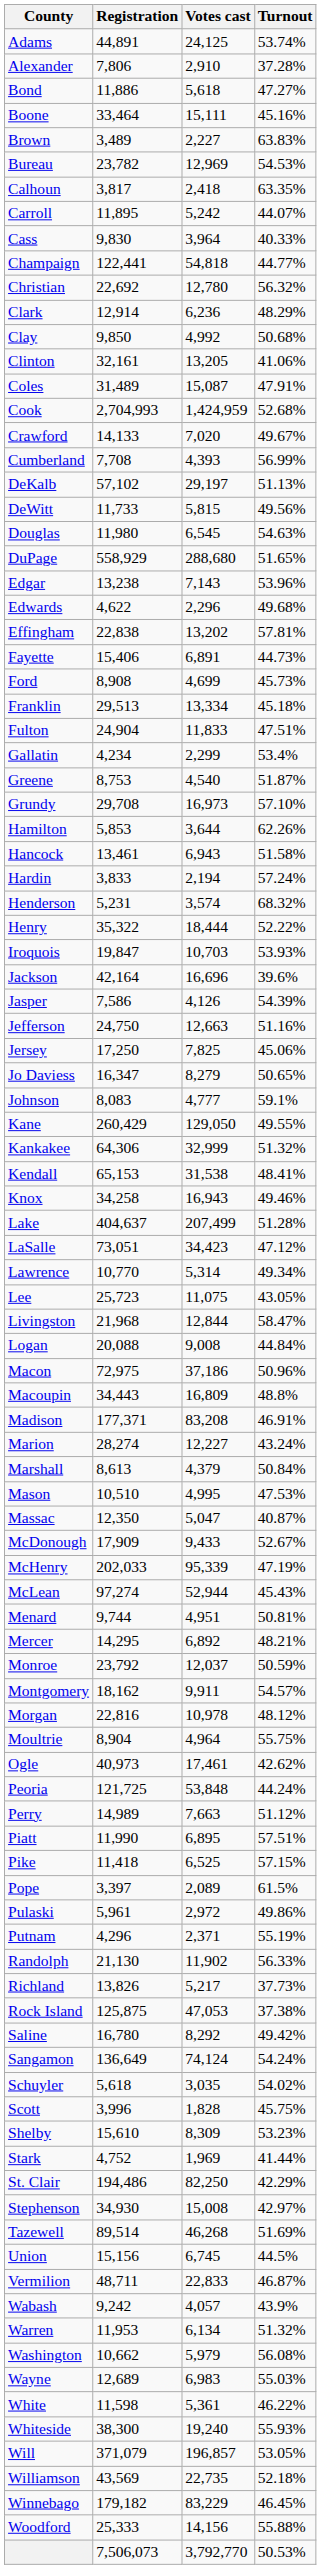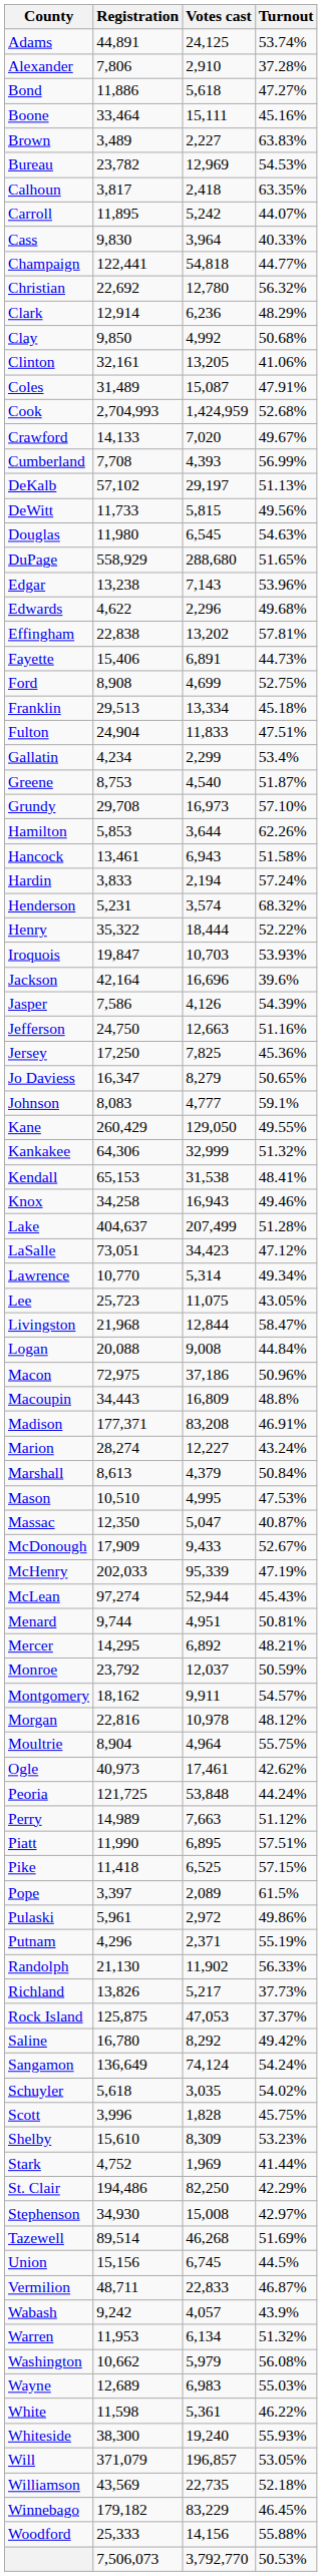 <table class="wikitable collapsible collapsed sortable">
 <tr>
 <th>County</th>
 <th>Registration</th>
 <th>Votes cast</th>
 <th>Turnout</th>
 </tr>
 <tr>
 <td><a href='#'>Adams</a></td>
 <td>44,891</td>
 <td>24,125</td>
 <td>53.74%</td>
 </tr>
 <tr>
 <td><a href='#'>Alexander</a></td>
 <td>7,806</td>
 <td>2,910</td>
 <td>37.28%</td>
 </tr>
 <tr>
 <td><a href='#'>Bond</a></td>
 <td>11,886</td>
 <td>5,618</td>
 <td>47.27%</td>
 </tr>
 <tr>
 <td><a href='#'>Boone</a></td>
 <td>33,464</td>
 <td>15,111</td>
 <td>45.16%</td>
 </tr>
 <tr>
 <td><a href='#'>Brown</a></td>
 <td>3,489</td>
 <td>2,227</td>
 <td>63.83%</td>
 </tr>
 <tr>
 <td><a href='#'>Bureau</a></td>
 <td>23,782</td>
 <td>12,969</td>
 <td>54.53%</td>
 </tr>
 <tr>
 <td><a href='#'>Calhoun</a></td>
 <td>3,817</td>
 <td>2,418</td>
 <td>63.35%</td>
 </tr>
 <tr>
 <td><a href='#'>Carroll</a></td>
 <td>11,895</td>
 <td>5,242</td>
 <td>44.07%</td>
 </tr>
 <tr>
 <td><a href='#'>Cass</a></td>
 <td>9,830</td>
 <td>3,964</td>
 <td>40.33%</td>
 </tr>
 <tr>
 <td><a href='#'>Champaign</a></td>
 <td>122,441</td>
 <td>54,818</td>
 <td>44.77%</td>
 </tr>
 <tr>
 <td><a href='#'>Christian</a></td>
 <td>22,692</td>
 <td>12,780</td>
 <td>56.32%</td>
 </tr>
 <tr>
 <td><a href='#'>Clark</a></td>
 <td>12,914</td>
 <td>6,236</td>
 <td>48.29%</td>
 </tr>
 <tr>
 <td><a href='#'>Clay</a></td>
 <td>9,850</td>
 <td>4,992</td>
 <td>50.68%</td>
 </tr>
 <tr>
 <td><a href='#'>Clinton</a></td>
 <td>32,161</td>
 <td>13,205</td>
 <td>41.06%</td>
 </tr>
 <tr>
 <td><a href='#'>Coles</a></td>
 <td>31,489</td>
 <td>15,087</td>
 <td>47.91%</td>
 </tr>
 <tr>
 <td><a href='#'>Cook</a></td>
 <td>2,704,993</td>
 <td>1,424,959</td>
 <td>52.68%</td>
 </tr>
 <tr>
 <td><a href='#'>Crawford</a></td>
 <td>14,133</td>
 <td>7,020</td>
 <td>49.67%</td>
 </tr>
 <tr>
 <td><a href='#'>Cumberland</a></td>
 <td>7,708</td>
 <td>4,393</td>
 <td>56.99%</td>
 </tr>
 <tr>
 <td><a href='#'>DeKalb</a></td>
 <td>57,102</td>
 <td>29,197</td>
 <td>51.13%</td>
 </tr>
 <tr>
 <td><a href='#'>DeWitt</a></td>
 <td>11,733</td>
 <td>5,815</td>
 <td>49.56%</td>
 </tr>
 <tr>
 <td><a href='#'>Douglas</a></td>
 <td>11,980</td>
 <td>6,545</td>
 <td>54.63%</td>
 </tr>
 <tr>
 <td><a href='#'>DuPage</a></td>
 <td>558,929</td>
 <td>288,680</td>
 <td>51.65%</td>
 </tr>
 <tr>
 <td><a href='#'>Edgar</a></td>
 <td>13,238</td>
 <td>7,143</td>
 <td>53.96%</td>
 </tr>
 <tr>
 <td><a href='#'>Edwards</a></td>
 <td>4,622</td>
 <td>2,296</td>
 <td>49.68%</td>
 </tr>
 <tr>
 <td><a href='#'>Effingham</a></td>
 <td>22,838</td>
 <td>13,202</td>
 <td>57.81%</td>
 </tr>
 <tr>
 <td><a href='#'>Fayette</a></td>
 <td>15,406</td>
 <td>6,891</td>
 <td>44.73%</td>
 </tr>
 <tr>
 <td><a href='#'>Ford</a></td>
 <td>8,908</td>
 <td>4,699</td>
-<td>45.73%</td>
+<td>52.75%</td>
 </tr>
 <tr>
 <td><a href='#'>Franklin</a></td>
 <td>29,513</td>
 <td>13,334</td>
 <td>45.18%</td>
 </tr>
 <tr>
 <td><a href='#'>Fulton</a></td>
 <td>24,904</td>
 <td>11,833</td>
 <td>47.51%</td>
 </tr>
 <tr>
 <td><a href='#'>Gallatin</a></td>
 <td>4,234</td>
 <td>2,299</td>
 <td>53.4%</td>
 </tr>
 <tr>
 <td><a href='#'>Greene</a></td>
 <td>8,753</td>
 <td>4,540</td>
 <td>51.87%</td>
 </tr>
 <tr>
 <td><a href='#'>Grundy</a></td>
 <td>29,708</td>
 <td>16,973</td>
 <td>57.10%</td>
 </tr>
 <tr>
 <td><a href='#'>Hamilton</a></td>
 <td>5,853</td>
 <td>3,644</td>
 <td>62.26%</td>
 </tr>
 <tr>
 <td><a href='#'>Hancock</a></td>
 <td>13,461</td>
 <td>6,943</td>
 <td>51.58%</td>
 </tr>
 <tr>
 <td><a href='#'>Hardin</a></td>
 <td>3,833</td>
 <td>2,194</td>
 <td>57.24%</td>
 </tr>
 <tr>
 <td><a href='#'>Henderson</a></td>
 <td>5,231</td>
 <td>3,574</td>
 <td>68.32%</td>
 </tr>
 <tr>
 <td><a href='#'>Henry</a></td>
 <td>35,322</td>
 <td>18,444</td>
 <td>52.22%</td>
 </tr>
 <tr>
 <td><a href='#'>Iroquois</a></td>
 <td>19,847</td>
 <td>10,703</td>
 <td>53.93%</td>
 </tr>
 <tr>
 <td><a href='#'>Jackson</a></td>
 <td>42,164</td>
 <td>16,696</td>
 <td>39.6%</td>
 </tr>
 <tr>
 <td><a href='#'>Jasper</a></td>
 <td>7,586</td>
 <td>4,126</td>
 <td>54.39%</td>
 </tr>
 <tr>
 <td><a href='#'>Jefferson</a></td>
 <td>24,750</td>
 <td>12,663</td>
 <td>51.16%</td>
 </tr>
 <tr>
 <td><a href='#'>Jersey</a></td>
 <td>17,250</td>
 <td>7,825</td>
-<td>45.06%</td>
+<td>45.36%</td>
 </tr>
 <tr>
 <td><a href='#'>Jo Daviess</a></td>
 <td>16,347</td>
 <td>8,279</td>
 <td>50.65%</td>
 </tr>
 <tr>
 <td><a href='#'>Johnson</a></td>
 <td>8,083</td>
 <td>4,777</td>
 <td>59.1%</td>
 </tr>
 <tr>
 <td><a href='#'>Kane</a></td>
 <td>260,429</td>
 <td>129,050</td>
 <td>49.55%</td>
 </tr>
 <tr>
 <td><a href='#'>Kankakee</a></td>
 <td>64,306</td>
 <td>32,999</td>
 <td>51.32%</td>
 </tr>
 <tr>
 <td><a href='#'>Kendall</a></td>
 <td>65,153</td>
 <td>31,538</td>
 <td>48.41%</td>
 </tr>
 <tr>
 <td><a href='#'>Knox</a></td>
 <td>34,258</td>
 <td>16,943</td>
 <td>49.46%</td>
 </tr>
 <tr>
 <td><a href='#'>Lake</a></td>
 <td>404,637</td>
 <td>207,499</td>
 <td>51.28%</td>
 </tr>
 <tr>
 <td><a href='#'>LaSalle</a></td>
 <td>73,051</td>
 <td>34,423</td>
 <td>47.12%</td>
 </tr>
 <tr>
 <td><a href='#'>Lawrence</a></td>
 <td>10,770</td>
 <td>5,314</td>
 <td>49.34%</td>
 </tr>
 <tr>
 <td><a href='#'>Lee</a></td>
 <td>25,723</td>
 <td>11,075</td>
 <td>43.05%</td>
 </tr>
 <tr>
 <td><a href='#'>Livingston</a></td>
 <td>21,968</td>
 <td>12,844</td>
 <td>58.47%</td>
 </tr>
 <tr>
 <td><a href='#'>Logan</a></td>
 <td>20,088</td>
 <td>9,008</td>
 <td>44.84%</td>
 </tr>
 <tr>
 <td><a href='#'>Macon</a></td>
 <td>72,975</td>
 <td>37,186</td>
 <td>50.96%</td>
 </tr>
 <tr>
 <td><a href='#'>Macoupin</a></td>
 <td>34,443</td>
 <td>16,809</td>
 <td>48.8%</td>
 </tr>
 <tr>
 <td><a href='#'>Madison</a></td>
 <td>177,371</td>
 <td>83,208</td>
 <td>46.91%</td>
 </tr>
 <tr>
 <td><a href='#'>Marion</a></td>
 <td>28,274</td>
 <td>12,227</td>
 <td>43.24%</td>
 </tr>
 <tr>
 <td><a href='#'>Marshall</a></td>
 <td>8,613</td>
 <td>4,379</td>
 <td>50.84%</td>
 </tr>
 <tr>
 <td><a href='#'>Mason</a></td>
 <td>10,510</td>
 <td>4,995</td>
 <td>47.53%</td>
 </tr>
 <tr>
 <td><a href='#'>Massac</a></td>
 <td>12,350</td>
 <td>5,047</td>
 <td>40.87%</td>
 </tr>
 <tr>
 <td><a href='#'>McDonough</a></td>
 <td>17,909</td>
 <td>9,433</td>
 <td>52.67%</td>
 </tr>
 <tr>
 <td><a href='#'>McHenry</a></td>
 <td>202,033</td>
 <td>95,339</td>
 <td>47.19%</td>
 </tr>
 <tr>
 <td><a href='#'>McLean</a></td>
 <td>97,274</td>
 <td>52,944</td>
 <td>45.43%</td>
 </tr>
 <tr>
 <td><a href='#'>Menard</a></td>
 <td>9,744</td>
 <td>4,951</td>
 <td>50.81%</td>
 </tr>
 <tr>
 <td><a href='#'>Mercer</a></td>
 <td>14,295</td>
 <td>6,892</td>
 <td>48.21%</td>
 </tr>
 <tr>
 <td><a href='#'>Monroe</a></td>
 <td>23,792</td>
 <td>12,037</td>
 <td>50.59%</td>
 </tr>
 <tr>
 <td><a href='#'>Montgomery</a></td>
 <td>18,162</td>
 <td>9,911</td>
 <td>54.57%</td>
 </tr>
 <tr>
 <td><a href='#'>Morgan</a></td>
 <td>22,816</td>
 <td>10,978</td>
 <td>48.12%</td>
 </tr>
 <tr>
 <td><a href='#'>Moultrie</a></td>
 <td>8,904</td>
 <td>4,964</td>
 <td>55.75%</td>
 </tr>
 <tr>
 <td><a href='#'>Ogle</a></td>
 <td>40,973</td>
 <td>17,461</td>
 <td>42.62%</td>
 </tr>
 <tr>
 <td><a href='#'>Peoria</a></td>
 <td>121,725</td>
 <td>53,848</td>
 <td>44.24%</td>
 </tr>
 <tr>
 <td><a href='#'>Perry</a></td>
 <td>14,989</td>
 <td>7,663</td>
 <td>51.12%</td>
 </tr>
 <tr>
 <td><a href='#'>Piatt</a></td>
 <td>11,990</td>
 <td>6,895</td>
 <td>57.51%</td>
 </tr>
 <tr>
 <td><a href='#'>Pike</a></td>
 <td>11,418</td>
 <td>6,525</td>
 <td>57.15%</td>
 </tr>
 <tr>
 <td><a href='#'>Pope</a></td>
 <td>3,397</td>
 <td>2,089</td>
 <td>61.5%</td>
 </tr>
 <tr>
 <td><a href='#'>Pulaski</a></td>
 <td>5,961</td>
 <td>2,972</td>
 <td>49.86%</td>
 </tr>
 <tr>
 <td><a href='#'>Putnam</a></td>
 <td>4,296</td>
 <td>2,371</td>
 <td>55.19%</td>
 </tr>
 <tr>
 <td><a href='#'>Randolph</a></td>
 <td>21,130</td>
 <td>11,902</td>
 <td>56.33%</td>
 </tr>
 <tr>
 <td><a href='#'>Richland</a></td>
 <td>13,826</td>
 <td>5,217</td>
 <td>37.73%</td>
 </tr>
 <tr>
 <td><a href='#'>Rock Island</a></td>
 <td>125,875</td>
 <td>47,053</td>
-<td>37.38%</td>
+<td>37.37%</td>
 </tr>
 <tr>
 <td><a href='#'>Saline</a></td>
 <td>16,780</td>
 <td>8,292</td>
 <td>49.42%</td>
 </tr>
 <tr>
 <td><a href='#'>Sangamon</a></td>
 <td>136,649</td>
 <td>74,124</td>
 <td>54.24%</td>
 </tr>
 <tr>
 <td><a href='#'>Schuyler</a></td>
 <td>5,618</td>
 <td>3,035</td>
 <td>54.02%</td>
 </tr>
 <tr>
 <td><a href='#'>Scott</a></td>
 <td>3,996</td>
 <td>1,828</td>
 <td>45.75%</td>
 </tr>
 <tr>
 <td><a href='#'>Shelby</a></td>
 <td>15,610</td>
 <td>8,309</td>
 <td>53.23%</td>
 </tr>
 <tr>
 <td><a href='#'>Stark</a></td>
 <td>4,752</td>
 <td>1,969</td>
 <td>41.44%</td>
 </tr>
 <tr>
 <td><a href='#'>St. Clair</a></td>
 <td>194,486</td>
 <td>82,250</td>
 <td>42.29%</td>
 </tr>
 <tr>
 <td><a href='#'>Stephenson</a></td>
 <td>34,930</td>
 <td>15,008</td>
 <td>42.97%</td>
 </tr>
 <tr>
 <td><a href='#'>Tazewell</a></td>
 <td>89,514</td>
 <td>46,268</td>
 <td>51.69%</td>
 </tr>
 <tr>
 <td><a href='#'>Union</a></td>
 <td>15,156</td>
 <td>6,745</td>
 <td>44.5%</td>
 </tr>
 <tr>
 <td><a href='#'>Vermilion</a></td>
 <td>48,711</td>
 <td>22,833</td>
 <td>46.87%</td>
 </tr>
 <tr>
 <td><a href='#'>Wabash</a></td>
 <td>9,242</td>
 <td>4,057</td>
 <td>43.9%</td>
 </tr>
 <tr>
 <td><a href='#'>Warren</a></td>
 <td>11,953</td>
 <td>6,134</td>
 <td>51.32%</td>
 </tr>
 <tr>
 <td><a href='#'>Washington</a></td>
 <td>10,662</td>
 <td>5,979</td>
 <td>56.08%</td>
 </tr>
 <tr>
 <td><a href='#'>Wayne</a></td>
 <td>12,689</td>
 <td>6,983</td>
 <td>55.03%</td>
 </tr>
 <tr>
 <td><a href='#'>White</a></td>
 <td>11,598</td>
 <td>5,361</td>
 <td>46.22%</td>
 </tr>
 <tr>
 <td><a href='#'>Whiteside</a></td>
 <td>38,300</td>
 <td>19,240</td>
 <td>55.93%</td>
 </tr>
 <tr>
 <td><a href='#'>Will</a></td>
 <td>371,079</td>
 <td>196,857</td>
 <td>53.05%</td>
 </tr>
 <tr>
 <td><a href='#'>Williamson</a></td>
 <td>43,569</td>
 <td>22,735</td>
 <td>52.18%</td>
 </tr>
 <tr>
 <td><a href='#'>Winnebago</a></td>
 <td>179,182</td>
 <td>83,229</td>
 <td>46.45%</td>
 </tr>
 <tr>
 <td><a href='#'>Woodford</a></td>
 <td>25,333</td>
 <td>14,156</td>
 <td>55.88%</td>
 </tr>
 <tr>
 <th></th>
 <td>7,506,073</td>
 <td>3,792,770</td>
 <td>50.53%</td>
 </tr>
 </table>
